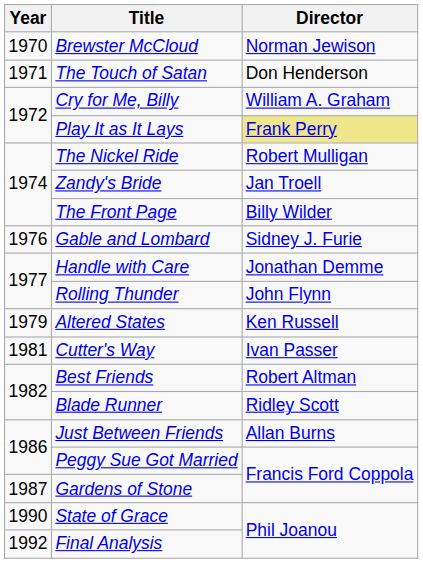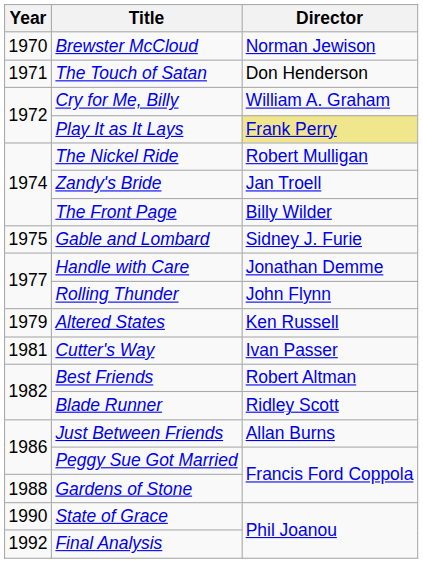 <table class="wikitable">
 <tr>
 <th>Year</th>
 <th>Title</th>
 <th>Director</th>
 </tr>
 <tr>
 <td>1970</td>
 <td><em><a href='#'>Brewster McCloud</a></em></td>
 <td><a href='#'>Norman Jewison</a></td>
 </tr>
 <tr>
 <td>1971</td>
 <td><em><a href='#'>The Touch of Satan</a></em></td>
 <td>Don Henderson</td>
 </tr>
 <tr>
 <td rowspan=2>1972</td>
 <td><em><a href='#'>Cry for Me, Billy</a></em></td>
 <td><a href='#'>William A. Graham</a></td>
 </tr>
 <tr>
 <td><em><a href='#'>Play It as It Lays</a></em></td>
 <td style="background: khaki;"><a href='#'>Frank Perry</a></td>
 </tr>
 <tr>
 <td rowspan=3>1974</td>
 <td><em><a href='#'>The Nickel Ride</a></em></td>
 <td><a href='#'>Robert Mulligan</a></td>
 </tr>
 <tr>
 <td><em><a href='#'>Zandy's Bride</a></em></td>
 <td><a href='#'>Jan Troell</a></td>
 </tr>
 <tr>
 <td><em><a href='#'>The Front Page</a></em></td>
 <td><a href='#'>Billy Wilder</a></td>
 </tr>
 <tr>
-<td>1976</td>
+<td>1975</td>
 <td><em><a href='#'>Gable and Lombard</a></em></td>
 <td><a href='#'>Sidney J. Furie</a></td>
 </tr>
 <tr>
 <td rowspan=2>1977</td>
 <td><em><a href='#'>Handle with Care</a></em></td>
 <td><a href='#'>Jonathan Demme</a></td>
 </tr>
 <tr>
 <td><em><a href='#'>Rolling Thunder</a></em></td>
 <td><a href='#'>John Flynn</a></td>
 </tr>
 <tr>
 <td>1979</td>
 <td><em><a href='#'>Altered States</a></em></td>
 <td><a href='#'>Ken Russell</a></td>
 </tr>
 <tr>
 <td>1981</td>
 <td><em><a href='#'>Cutter's Way</a></em></td>
 <td><a href='#'>Ivan Passer</a></td>
 </tr>
 <tr>
 <td rowspan=2>1982</td>
 <td><em><a href='#'>Best Friends</a></em></td>
 <td><a href='#'>Robert Altman</a></td>
 </tr>
 <tr>
 <td><em><a href='#'>Blade Runner</a></em></td>
 <td><a href='#'>Ridley Scott</a></td>
 </tr>
 <tr>
 <td rowspan=2>1986</td>
 <td><em><a href='#'>Just Between Friends</a></em></td>
 <td><a href='#'>Allan Burns</a></td>
 </tr>
 <tr>
 <td><em><a href='#'>Peggy Sue Got Married</a></em></td>
 <td rowspan=2><a href='#'>Francis Ford Coppola</a></td>
 </tr>
 <tr>
-<td>1987</td>
+<td>1988</td>
 <td><em><a href='#'>Gardens of Stone</a></em></td>
 </tr>
 <tr>
 <td>1990</td>
 <td><em><a href='#'>State of Grace</a></em></td>
 <td rowspan=2><a href='#'>Phil Joanou</a></td>
 </tr>
 <tr>
 <td>1992</td>
 <td><em><a href='#'>Final Analysis</a></em></td>
 </tr>
 </table>
